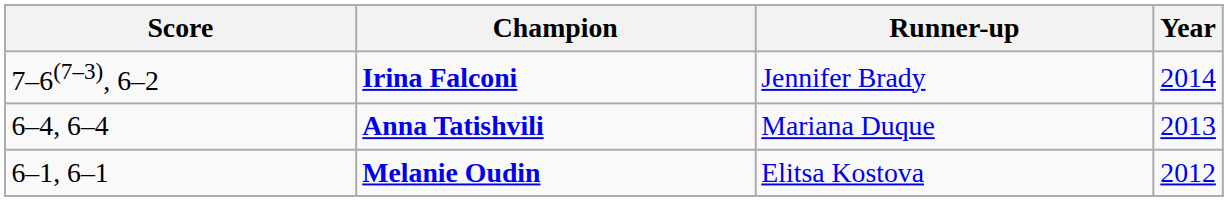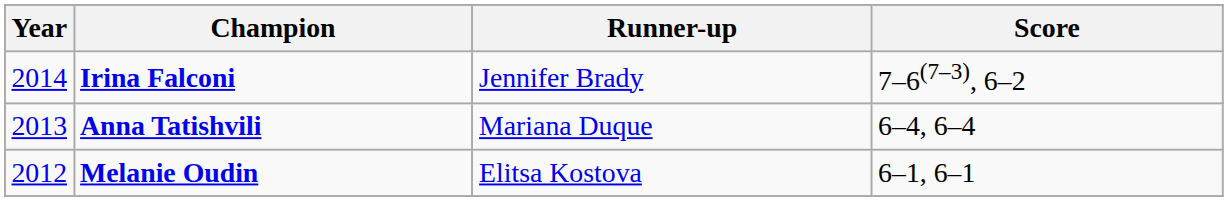 <table class="wikitable" style="font-size:90%">
 <tr>
-<th width="175">Score</th>
+<th>Year</th>
 <th width="200">Champion</th>
 <th width="200">Runner-up</th>
-<th>Year</th>
+<th width="175">Score</th>
 </tr>
 <tr>
-<td>7–6<sup>(7–3)</sup>, 6–2</td>
+<td><a href='#'>2014</a></td>
 <td> <strong><a href='#'>Irina Falconi</a></strong></td>
 <td> <a href='#'>Jennifer Brady</a></td>
-<td><a href='#'>2014</a></td>
+<td>7–6<sup>(7–3)</sup>, 6–2</td>
 </tr>
 <tr>
-<td>6–4, 6–4</td>
+<td><a href='#'>2013</a></td>
 <td> <strong><a href='#'>Anna Tatishvili</a></strong></td>
 <td> <a href='#'>Mariana Duque</a></td>
-<td><a href='#'>2013</a></td>
+<td>6–4, 6–4</td>
 </tr>
 <tr>
-<td>6–1, 6–1</td>
+<td><a href='#'>2012</a></td>
 <td> <strong><a href='#'>Melanie Oudin</a></strong></td>
 <td> <a href='#'>Elitsa Kostova</a></td>
-<td><a href='#'>2012</a></td>
+<td>6–1, 6–1</td>
 </tr>
 </table>
